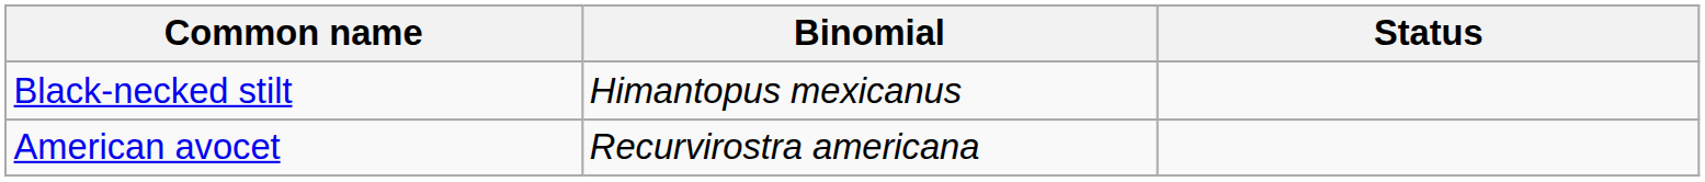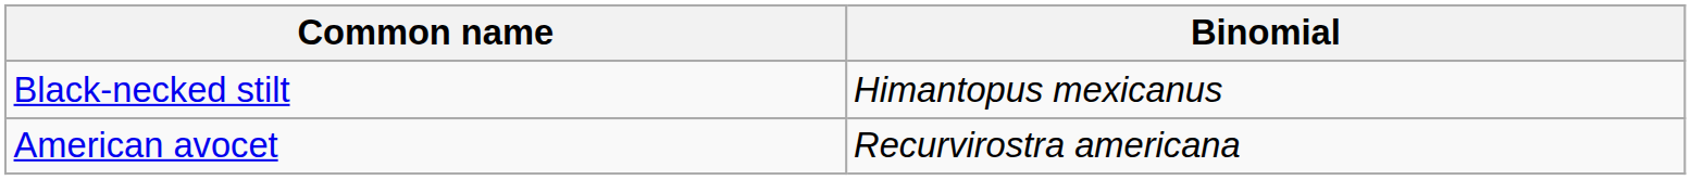 <table width=60% class="wikitable">
 <tr>
 <th width=34%>Common name</th>
 <th width=34%>Binomial</th>
-<th width=32%>Status</th>
 </tr>
 <tr>
 <td><a href='#'>Black-necked stilt</a></td>
 <td><em>Himantopus mexicanus</em></td>
-<td></td>
 </tr>
 <tr>
 <td><a href='#'>American avocet</a></td>
 <td><em>Recurvirostra americana</em></td>
-<td></td>
 </tr>
 </table>
